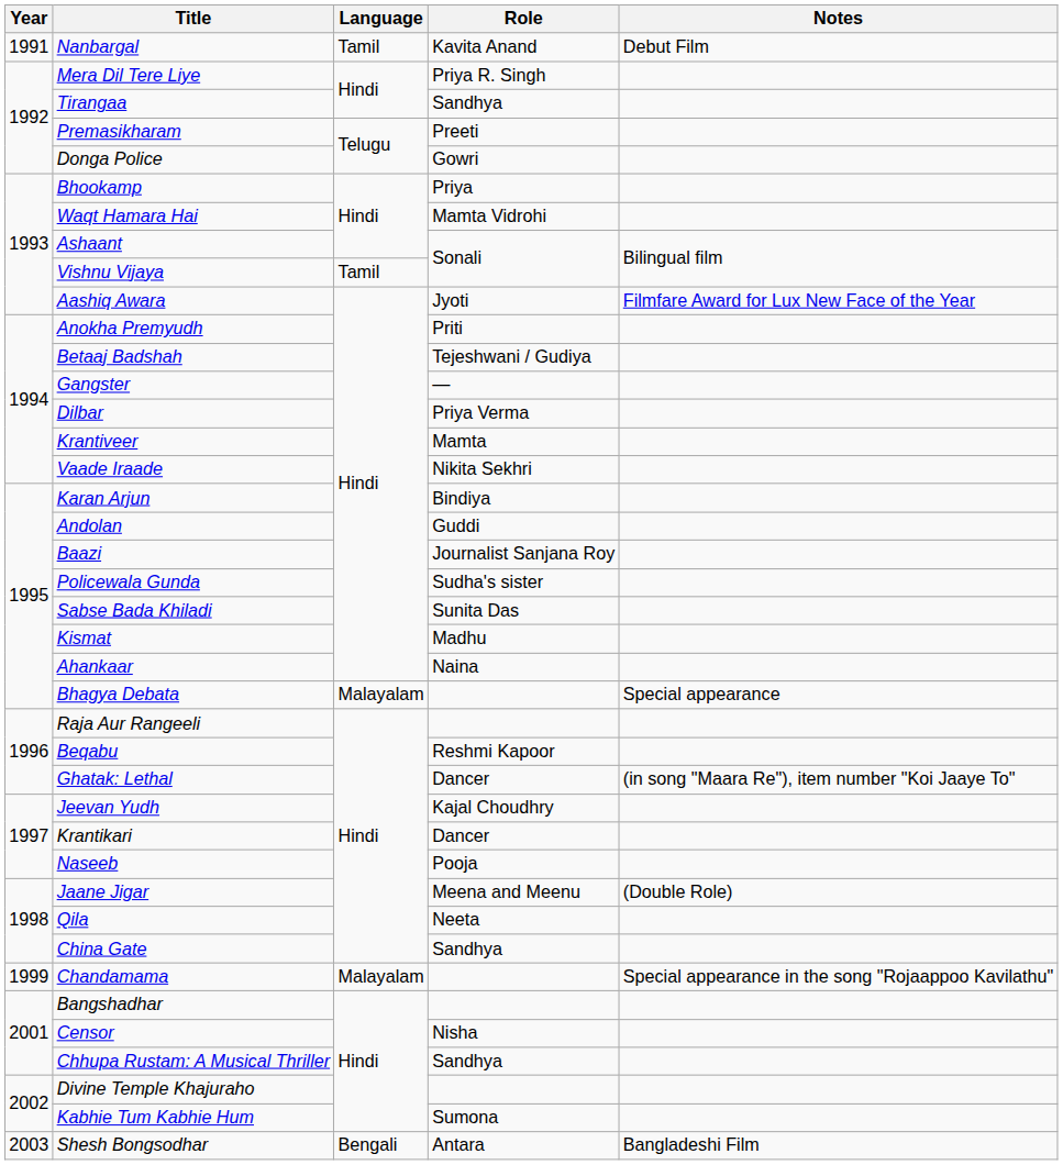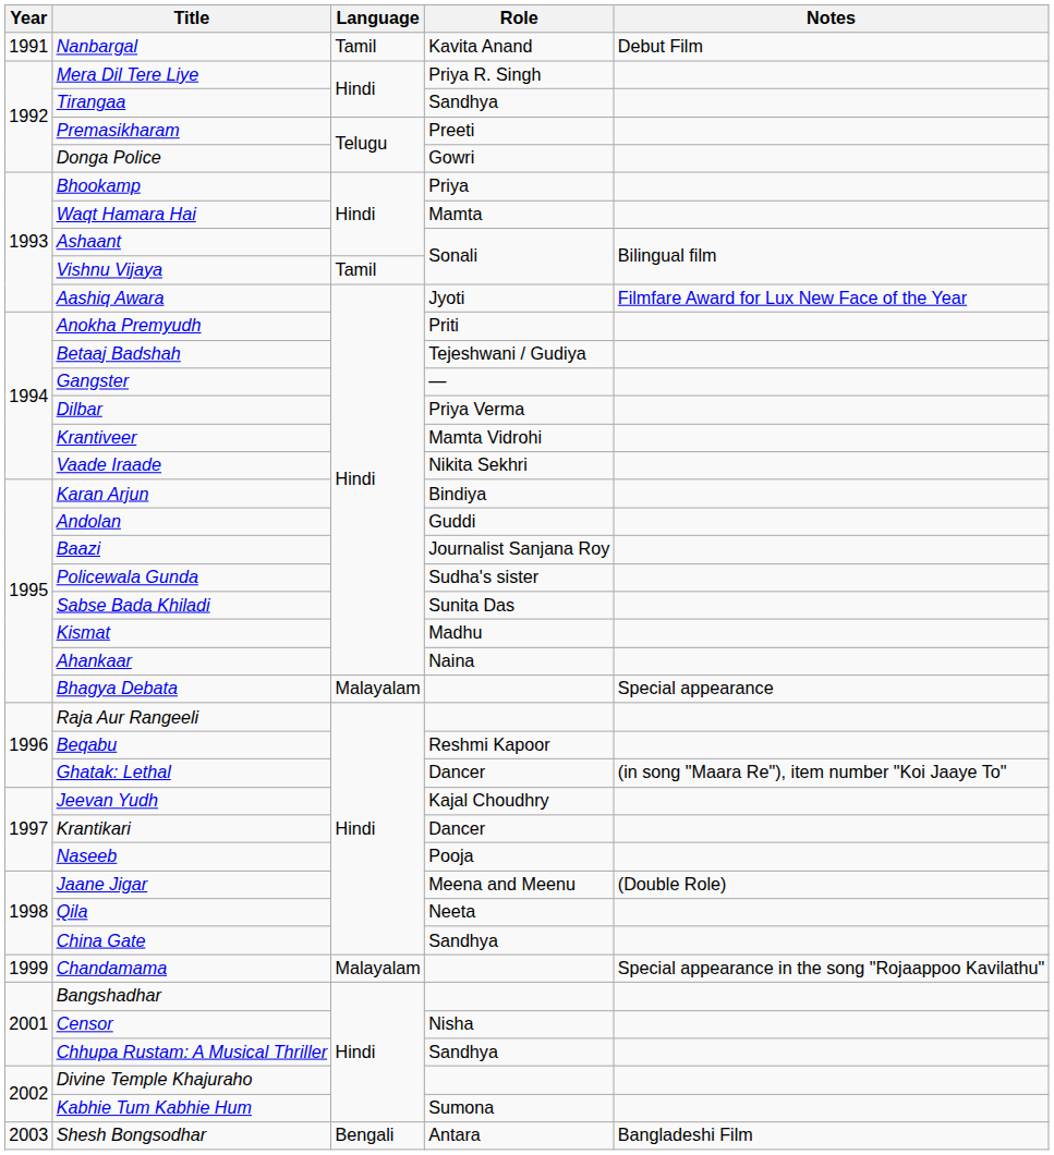 <table class="wikitable sortable">
 <tr>
 <th>Year</th>
 <th>Title</th>
 <th>Language</th>
 <th>Role</th>
 <th>Notes</th>
 </tr>
 <tr>
 <td>1991</td>
 <td><em><a href='#'>Nanbargal</a></em></td>
 <td>Tamil</td>
 <td>Kavita Anand</td>
 <td>Debut Film</td>
 </tr>
 <tr>
 <td rowspan="4">1992</td>
 <td><em><a href='#'>Mera Dil Tere Liye</a></em></td>
 <td rowspan="2">Hindi</td>
 <td>Priya R. Singh</td>
 <td></td>
 </tr>
 <tr>
 <td><em><a href='#'>Tirangaa</a></em></td>
 <td>Sandhya</td>
 <td></td>
 </tr>
 <tr>
 <td><em><a href='#'>Premasikharam</a></em></td>
 <td rowspan="2">Telugu</td>
 <td>Preeti</td>
 <td></td>
 </tr>
 <tr>
 <td><em>Donga Police</em></td>
 <td>Gowri</td>
 <td></td>
 </tr>
 <tr>
 <td rowspan="5">1993</td>
 <td><em><a href='#'>Bhookamp</a></em></td>
 <td rowspan="3">Hindi</td>
 <td>Priya</td>
 <td></td>
 </tr>
 <tr>
 <td><em><a href='#'>Waqt Hamara Hai</a></em></td>
-<td>Mamta Vidrohi</td>
+<td>Mamta</td>
 <td></td>
 </tr>
 <tr>
 <td><em><a href='#'>Ashaant</a></em></td>
 <td rowspan="2">Sonali</td>
 <td rowspan="2">Bilingual film</td>
 </tr>
 <tr>
 <td><em><a href='#'>Vishnu Vijaya</a></em></td>
 <td>Tamil</td>
 </tr>
 <tr>
 <td><em><a href='#'>Aashiq Awara</a></em></td>
 <td rowspan="14">Hindi</td>
 <td>Jyoti</td>
 <td><a href='#'>Filmfare Award for Lux New Face of the Year</a></td>
 </tr>
 <tr>
 <td rowspan="6">1994</td>
 <td><em><a href='#'>Anokha Premyudh</a></em></td>
 <td>Priti</td>
 <td></td>
 </tr>
 <tr>
 <td><em><a href='#'>Betaaj Badshah</a></em></td>
 <td>Tejeshwani / Gudiya</td>
 <td></td>
 </tr>
 <tr>
 <td><em><a href='#'>Gangster</a></em></td>
 <td>—</td>
 <td></td>
 </tr>
 <tr>
 <td><em><a href='#'>Dilbar</a></em></td>
 <td>Priya Verma</td>
 <td></td>
 </tr>
 <tr>
 <td><em><a href='#'>Krantiveer</a></em></td>
-<td>Mamta</td>
+<td>Mamta Vidrohi</td>
 <td></td>
 </tr>
 <tr>
 <td><em><a href='#'>Vaade Iraade</a></em></td>
 <td>Nikita Sekhri</td>
 <td></td>
 </tr>
 <tr>
 <td rowspan="8">1995</td>
 <td><em><a href='#'>Karan Arjun</a></em></td>
 <td>Bindiya</td>
 <td></td>
 </tr>
 <tr>
 <td><em><a href='#'>Andolan</a></em></td>
 <td>Guddi</td>
 <td></td>
 </tr>
 <tr>
 <td><em><a href='#'>Baazi</a></em></td>
 <td>Journalist Sanjana Roy</td>
 <td></td>
 </tr>
 <tr>
 <td><em><a href='#'>Policewala Gunda</a></em></td>
 <td>Sudha's sister</td>
 <td></td>
 </tr>
 <tr>
 <td><em><a href='#'>Sabse Bada Khiladi</a></em></td>
 <td>Sunita Das</td>
 <td></td>
 </tr>
 <tr>
 <td><em><a href='#'>Kismat</a></em></td>
 <td>Madhu</td>
 <td></td>
 </tr>
 <tr>
 <td><em><a href='#'>Ahankaar</a></em></td>
 <td>Naina</td>
 <td></td>
 </tr>
 <tr>
 <td><em><a href='#'>Bhagya Debata</a></em></td>
 <td>Malayalam</td>
 <td></td>
 <td>Special appearance</td>
 </tr>
 <tr>
 <td rowspan="3">1996</td>
 <td><em>Raja Aur Rangeeli</em></td>
 <td rowspan="9">Hindi</td>
 <td></td>
 <td></td>
 </tr>
 <tr>
 <td><em><a href='#'>Beqabu</a></em></td>
 <td>Reshmi Kapoor</td>
 <td></td>
 </tr>
 <tr>
 <td><em><a href='#'>Ghatak: Lethal</a></em></td>
 <td>Dancer</td>
 <td>(in song "Maara Re"), item number "Koi Jaaye To"</td>
 </tr>
 <tr>
 <td rowspan="3">1997</td>
 <td><em><a href='#'>Jeevan Yudh</a></em></td>
 <td>Kajal Choudhry</td>
 <td></td>
 </tr>
 <tr>
 <td><em>Krantikari</em></td>
 <td>Dancer</td>
 <td></td>
 </tr>
 <tr>
 <td><em><a href='#'>Naseeb</a></em></td>
 <td>Pooja</td>
 <td></td>
 </tr>
 <tr>
 <td rowspan="3">1998</td>
 <td><em><a href='#'>Jaane Jigar</a></em></td>
 <td>Meena and Meenu</td>
 <td>(Double Role)</td>
 </tr>
 <tr>
 <td><em><a href='#'>Qila</a></em></td>
 <td>Neeta</td>
 <td></td>
 </tr>
 <tr>
 <td><em><a href='#'>China Gate</a></em></td>
 <td>Sandhya</td>
 <td></td>
 </tr>
 <tr>
 <td>1999</td>
 <td><em><a href='#'>Chandamama</a></em></td>
 <td>Malayalam</td>
 <td></td>
 <td>Special appearance in the song "Rojaappoo Kavilathu"</td>
 </tr>
 <tr>
 <td rowspan="3">2001</td>
 <td><em>Bangshadhar</em></td>
 <td rowspan="5">Hindi</td>
 <td></td>
 <td></td>
 </tr>
 <tr>
 <td><em><a href='#'>Censor</a></em></td>
 <td>Nisha</td>
 <td></td>
 </tr>
 <tr>
 <td><em><a href='#'>Chhupa Rustam: A Musical Thriller</a></em></td>
 <td>Sandhya</td>
 <td></td>
 </tr>
 <tr>
 <td rowspan="2">2002</td>
 <td><em>Divine Temple Khajuraho</em></td>
 <td></td>
 <td></td>
 </tr>
 <tr>
 <td><em><a href='#'>Kabhie Tum Kabhie Hum</a></em></td>
 <td>Sumona</td>
 <td></td>
 </tr>
 <tr>
 <td>2003</td>
 <td><em>Shesh Bongsodhar</em></td>
 <td>Bengali</td>
 <td>Antara</td>
 <td>Bangladeshi Film</td>
 </tr>
 </table>
